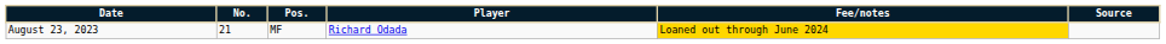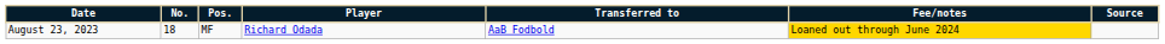 <table class="wikitable sortable" style="width:90%; text-align:center; font-size:95%; text-align:left;">
 <tr>
 <th style="background:#041C2C; color:#FFFFFF; border:2px solid #DFD1A7; width:125px;">Date</th>
 <th style="background:#041C2C; color:#FFFFFF; border:2px solid #DFD1A7; width:25px;">No.</th>
 <th style="background:#041C2C; color:#FFFFFF; border:2px solid #DFD1A7; width:25px;">Pos.</th>
 <th style="background:#041C2C; color:#FFFFFF; border:2px solid #DFD1A7; width:200px;">Player</th>
+<th style="background:#041C2C; color:#FFFFFF; border:2px solid #DFD1A7; width:250px;">Transferred to</th>
 <th style="background:#041C2C; color:#FFFFFF; border:2px solid #DFD1A7; width:250px;">Fee/notes</th>
 <th style="background:#041C2C; color:#FFFFFF; border:2px solid #DFD1A7; width:50px;">Source</th>
 </tr>
 <tr>
 <td>August 23, 2023</td>
-<td>21</td>
+<td>18</td>
 <td>MF</td>
 <td> <a href='#'>Richard Odada</a></td>
+<td> <a href='#'>AaB Fodbold</a></td>
 <td style="background: gold;">Loaned out through June 2024</td>
 <td></td>
 </tr>
 </table>
